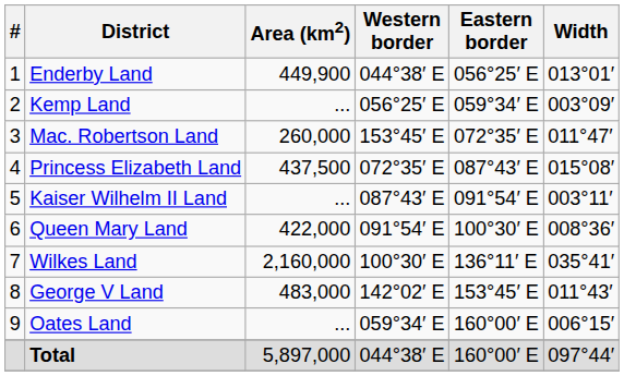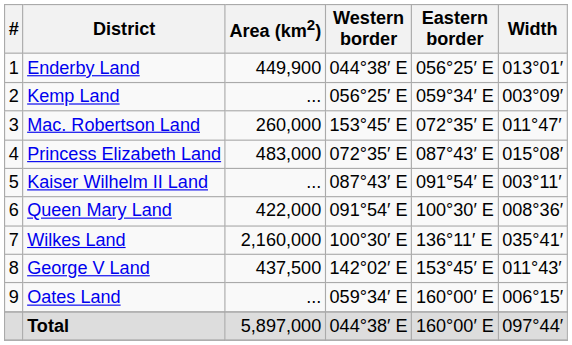 <table class="wikitable sortable">
 <tr>
 <th>#</th>
 <th>District</th>
 <th>Area (km<sup>2</sup>)</th>
 <th>Western<br>border</th>
 <th>Eastern<br>border</th>
 <th>Width</th>
 </tr>
 <tr>
 <td>1</td>
 <td><a href='#'>Enderby Land</a></td>
 <td style="text-align:right">449,900</td>
 <td>044°38′ E</td>
 <td>056°25′ E</td>
 <td>013°01′</td>
 </tr>
 <tr>
 <td>2</td>
 <td><a href='#'>Kemp Land</a></td>
 <td style="text-align:right">...</td>
 <td>056°25′ E</td>
 <td>059°34′ E</td>
 <td>003°09′</td>
 </tr>
 <tr>
 <td>3</td>
 <td><a href='#'>Mac. Robertson Land</a></td>
 <td style="text-align:right">260,000</td>
 <td>153°45′ E</td>
 <td>072°35′ E</td>
 <td>011°47′</td>
 </tr>
 <tr>
 <td>4</td>
 <td><a href='#'>Princess Elizabeth Land</a></td>
-<td style="text-align:right">437,500</td>
+<td style="text-align:right">483,000</td>
 <td>072°35′ E</td>
 <td>087°43′ E</td>
 <td>015°08′</td>
 </tr>
 <tr>
 <td>5</td>
 <td><a href='#'>Kaiser Wilhelm II Land</a></td>
 <td style="text-align:right">...</td>
 <td>087°43′ E</td>
 <td>091°54′ E</td>
 <td>003°11′</td>
 </tr>
 <tr>
 <td>6</td>
 <td><a href='#'>Queen Mary Land</a></td>
 <td style="text-align:right">422,000</td>
 <td>091°54′ E</td>
 <td>100°30′ E</td>
 <td>008°36′</td>
 </tr>
 <tr>
 <td>7</td>
 <td><a href='#'>Wilkes Land</a></td>
 <td style="text-align:right">2,160,000</td>
 <td>100°30′ E</td>
 <td>136°11′ E</td>
 <td>035°41′</td>
 </tr>
 <tr>
 <td>8</td>
 <td><a href='#'>George V Land</a></td>
-<td style="text-align:right">483,000</td>
+<td style="text-align:right">437,500</td>
 <td>142°02′ E</td>
 <td>153°45′ E</td>
 <td>011°43′</td>
 </tr>
 <tr>
 <td>9</td>
 <td><a href='#'>Oates Land</a></td>
 <td style="text-align:right">...</td>
 <td>059°34′ E</td>
 <td>160°00′ E</td>
 <td>006°15′</td>
 </tr>
 <tr>
 </tr>
 <tr style="background:#DDDDDD;"  | class="sortbottom">
 <td> </td>
 <td><strong>Total</strong></td>
 <td style="text-align:right">5,897,000</td>
 <td>044°38′ E</td>
 <td>160°00′ E</td>
 <td>097°44′</td>
 </tr>
 <tr>
 </tr>
 </table>
